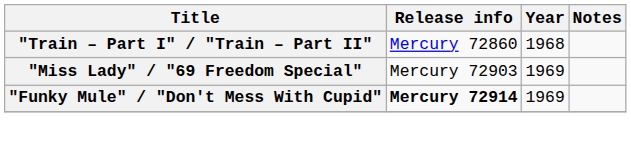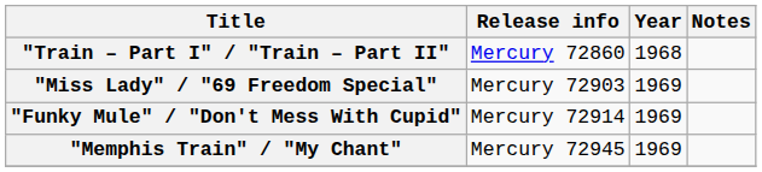 <table class="wikitable plainrowheaders sortable">
 <tr>
 <th scope="col">Title</th>
 <th scope="col">Release info</th>
 <th scope="col">Year</th>
 <th scope="col" class="unsortable">Notes</th>
 </tr>
 <tr>
 <th scope="row">"Train – Part I" / "Train – Part II"</th>
 <td><a href='#'>Mercury</a> 72860</td>
 <td>1968</td>
 <td></td>
 </tr>
 <tr>
 <th scope="row">"Miss Lady" / "69 Freedom Special"</th>
 <td>Mercury 72903</td>
 <td>1969</td>
 <td></td>
 </tr>
 <tr>
 <th scope="row">"Funky Mule" / "Don't Mess With Cupid"</th>
-<td><strong>Mercury 72914</strong></td>
+<td>Mercury 72914</td>
+<td>1969</td>
+<td></td>
+</tr>
+<tr>
+<th scope="row">"Memphis Train" / "My Chant"</th>
+<td>Mercury 72945</td>
 <td>1969</td>
 <td></td>
 </tr>
 <tr>
 </tr>
 </table>
